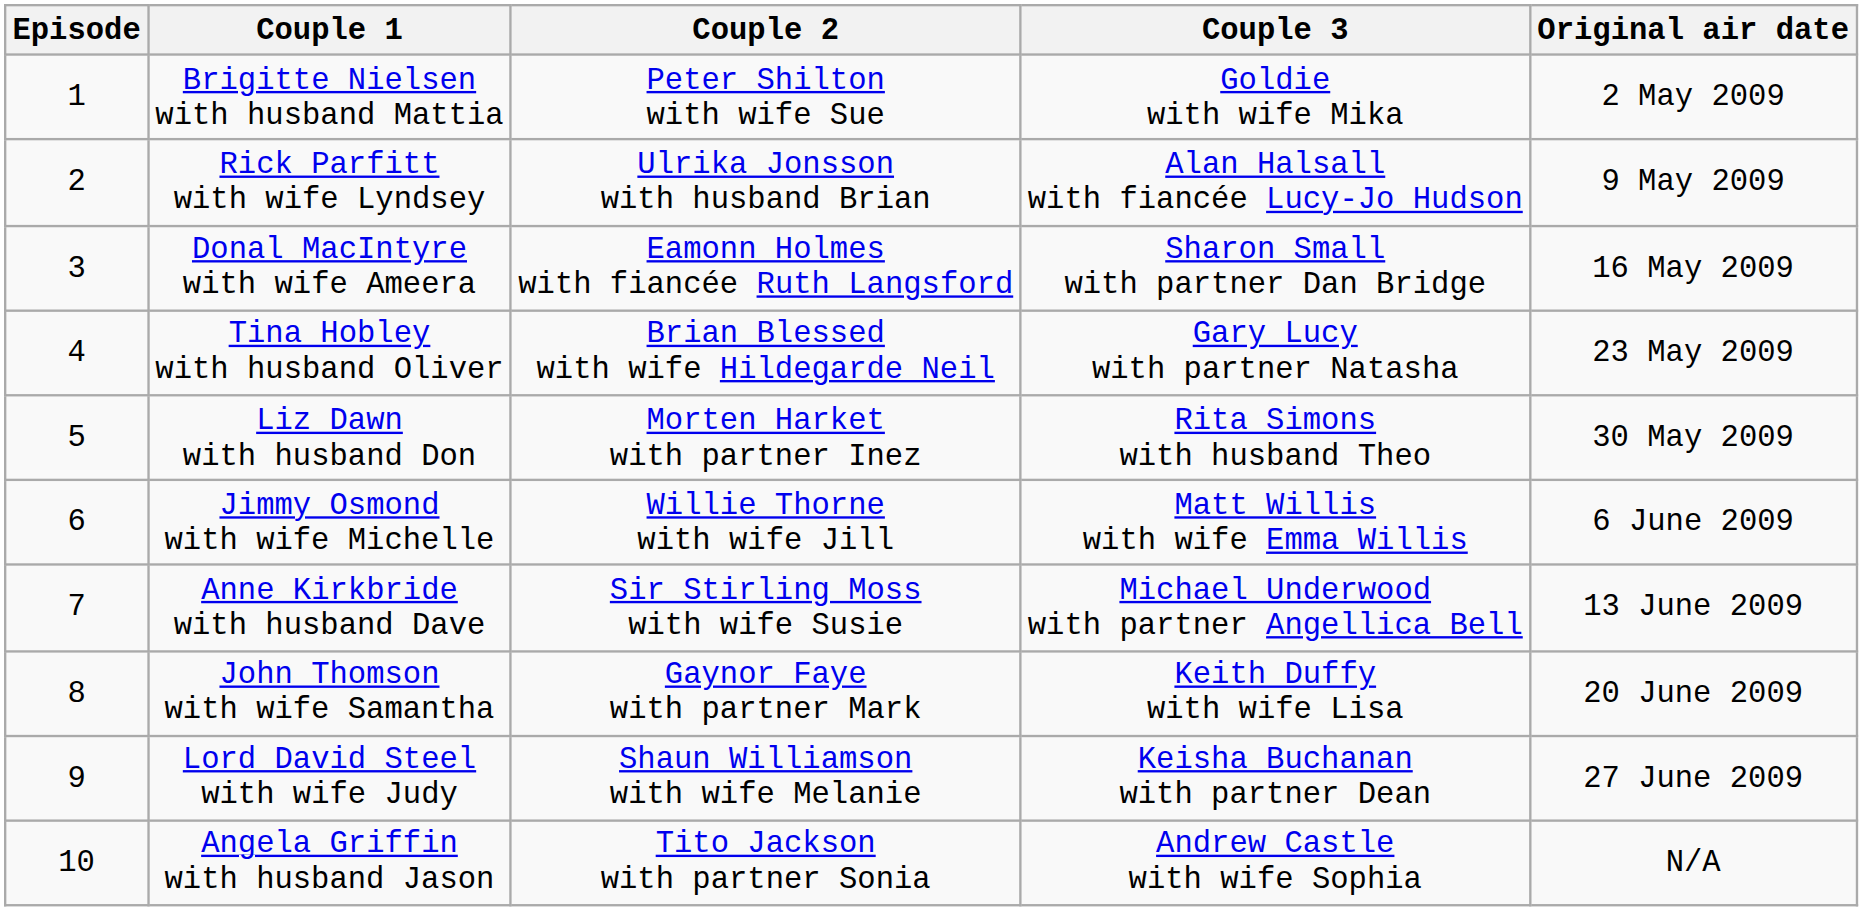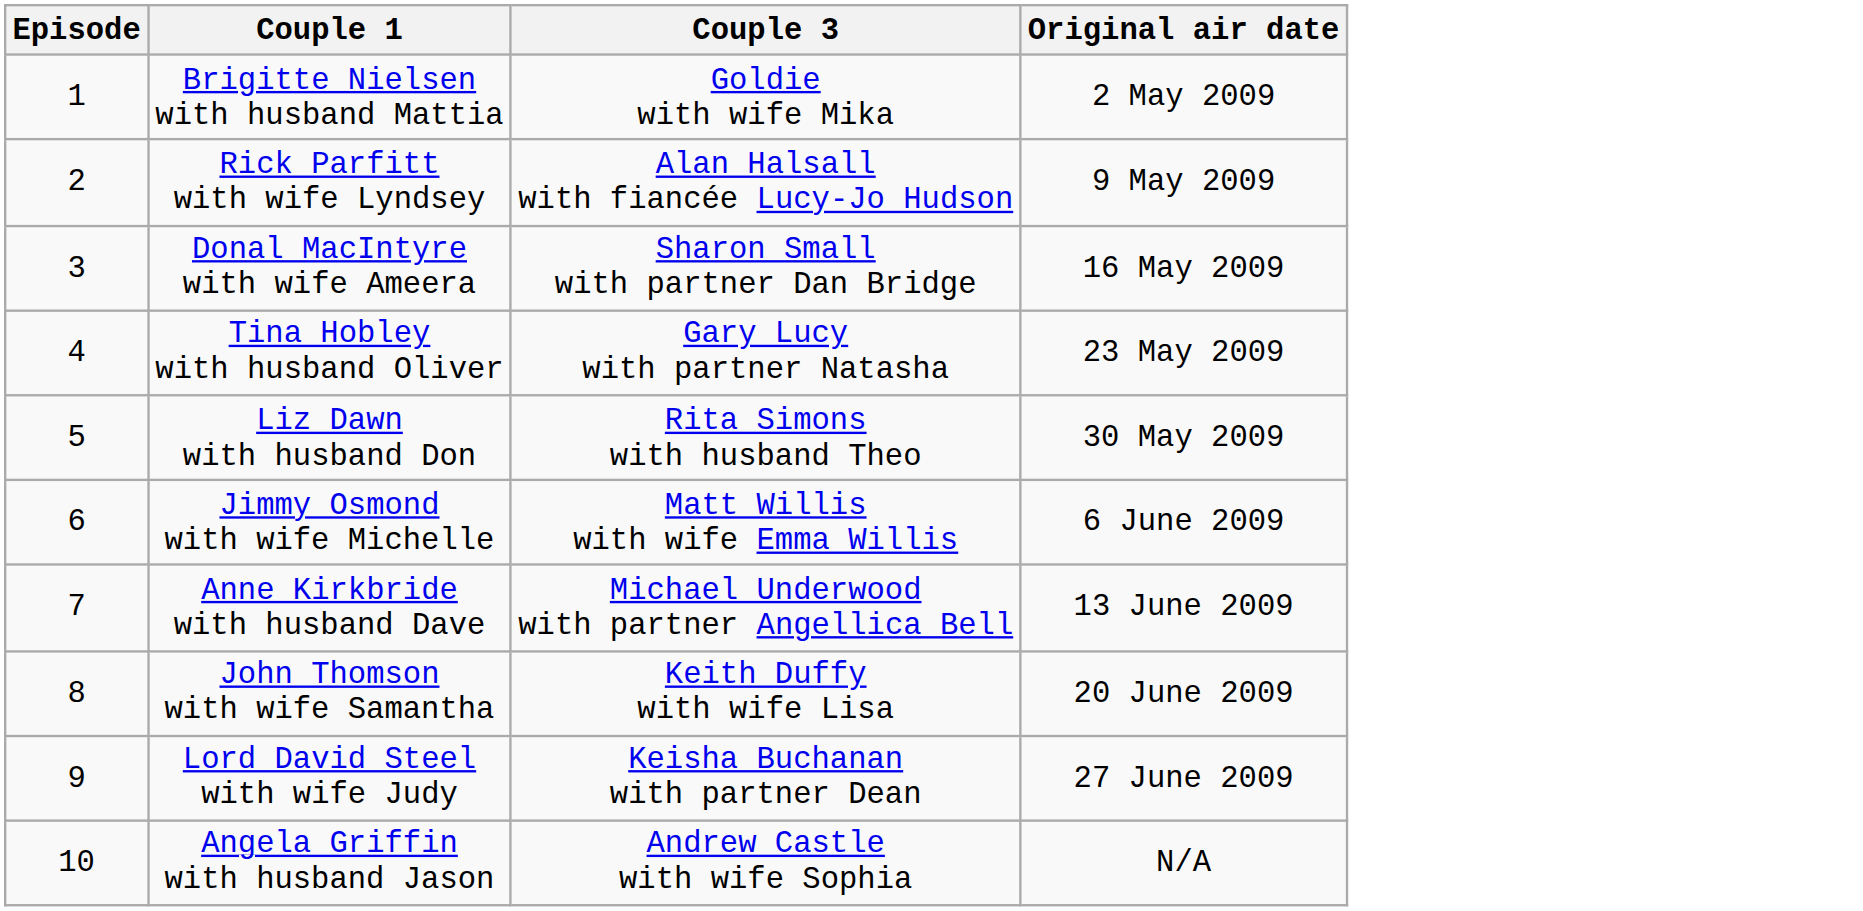 <table class="wikitable sortable" style="text-align:center;">
 <tr>
 <th>Episode</th>
 <th>Couple 1</th>
-<th>Couple 2</th>
 <th>Couple 3</th>
 <th>Original air date</th>
 </tr>
 <tr>
 <td>1</td>
 <td><a href='#'>Brigitte Nielsen</a><br>with husband Mattia</td>
-<td><a href='#'>Peter Shilton</a><br>with wife Sue</td>
 <td><a href='#'>Goldie</a><br>with wife Mika</td>
 <td>2 May 2009</td>
 </tr>
 <tr>
 <td>2</td>
 <td><a href='#'>Rick Parfitt</a><br>with wife Lyndsey</td>
-<td><a href='#'>Ulrika Jonsson</a><br>with husband Brian</td>
 <td><a href='#'>Alan Halsall</a><br>with fiancée <a href='#'>Lucy-Jo Hudson</a></td>
 <td>9 May 2009</td>
 </tr>
 <tr>
 <td>3</td>
 <td><a href='#'>Donal MacIntyre</a><br>with wife Ameera</td>
-<td><a href='#'>Eamonn Holmes</a><br>with fiancée <a href='#'>Ruth Langsford</a></td>
 <td><a href='#'>Sharon Small</a><br>with partner Dan Bridge</td>
 <td>16 May 2009</td>
 </tr>
 <tr>
 <td>4</td>
 <td><a href='#'>Tina Hobley</a><br>with husband Oliver</td>
-<td><a href='#'>Brian Blessed</a><br>with wife <a href='#'>Hildegarde Neil</a></td>
 <td><a href='#'>Gary Lucy</a><br>with partner Natasha</td>
 <td>23 May 2009</td>
 </tr>
 <tr>
 <td>5</td>
 <td><a href='#'>Liz Dawn</a><br>with husband Don</td>
-<td><a href='#'>Morten Harket</a><br>with partner Inez</td>
 <td><a href='#'>Rita Simons</a><br>with husband Theo</td>
 <td>30 May 2009</td>
 </tr>
 <tr>
 <td>6</td>
 <td><a href='#'>Jimmy Osmond</a><br>with wife Michelle</td>
-<td><a href='#'>Willie Thorne</a><br>with wife Jill</td>
 <td><a href='#'>Matt Willis</a><br>with wife <a href='#'>Emma Willis</a></td>
 <td>6 June 2009</td>
 </tr>
 <tr>
 <td>7</td>
 <td><a href='#'>Anne Kirkbride</a><br>with husband Dave</td>
-<td><a href='#'>Sir Stirling Moss</a><br>with wife Susie</td>
 <td><a href='#'>Michael Underwood</a><br>with partner <a href='#'>Angellica Bell</a></td>
 <td>13 June 2009</td>
 </tr>
 <tr>
 <td>8</td>
 <td><a href='#'>John Thomson</a><br>with wife Samantha</td>
-<td><a href='#'>Gaynor Faye</a><br>with partner Mark</td>
 <td><a href='#'>Keith Duffy</a><br>with wife Lisa</td>
 <td>20 June 2009</td>
 </tr>
 <tr>
 <td>9</td>
 <td><a href='#'>Lord David Steel</a><br> with wife Judy</td>
-<td><a href='#'>Shaun Williamson</a><br>with wife Melanie</td>
 <td><a href='#'>Keisha Buchanan</a><br>with partner Dean</td>
 <td>27 June 2009</td>
 </tr>
 <tr>
 <td>10</td>
 <td><a href='#'>Angela Griffin</a><br>with husband Jason</td>
-<td><a href='#'>Tito Jackson</a><br>with partner Sonia</td>
 <td><a href='#'>Andrew Castle</a><br>with wife Sophia</td>
 <td>N/A</td>
 </tr>
 </table>
